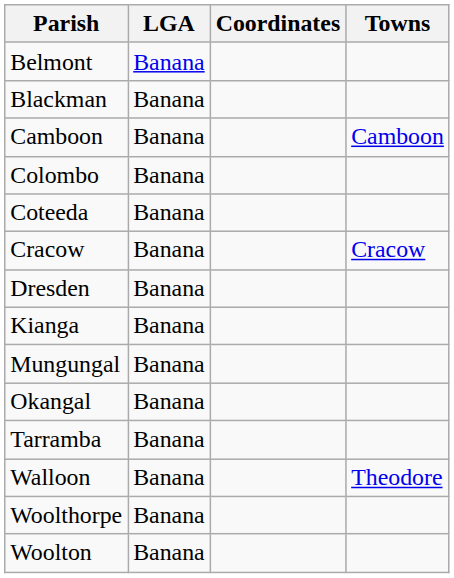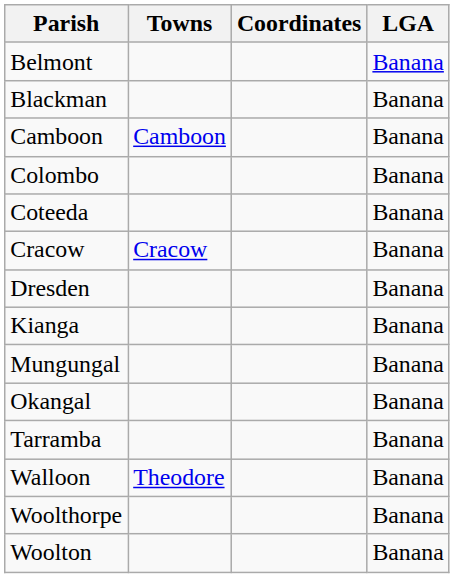 <table class="wikitable sortable">
 <tr>
 <th>Parish</th>
+<th>Towns</th>
+<th>Coordinates</th>
 <th>LGA</th>
-<th>Coordinates</th>
-<th>Towns</th>
 </tr>
 <tr>
 <td>Belmont</td>
-<td><a href='#'>Banana</a></td>
 <td></td>
 <td></td>
+<td><a href='#'>Banana</a></td>
 </tr>
 <tr>
 <td>Blackman</td>
-<td>Banana</td>
 <td></td>
 <td></td>
+<td>Banana</td>
 </tr>
 <tr>
 <td>Camboon</td>
+<td><a href='#'>Camboon</a></td>
+<td></td>
 <td>Banana</td>
-<td></td>
-<td><a href='#'>Camboon</a></td>
 </tr>
 <tr>
 <td>Colombo</td>
-<td>Banana</td>
 <td></td>
 <td></td>
+<td>Banana</td>
 </tr>
 <tr>
 <td>Coteeda</td>
-<td>Banana</td>
 <td></td>
 <td></td>
+<td>Banana</td>
 </tr>
 <tr>
 <td>Cracow</td>
+<td><a href='#'>Cracow</a></td>
+<td></td>
 <td>Banana</td>
-<td></td>
-<td><a href='#'>Cracow</a></td>
 </tr>
 <tr>
 <td>Dresden</td>
-<td>Banana</td>
 <td></td>
 <td></td>
+<td>Banana</td>
 </tr>
 <tr>
 <td>Kianga</td>
-<td>Banana</td>
 <td></td>
 <td></td>
+<td>Banana</td>
 </tr>
 <tr>
 <td>Mungungal</td>
-<td>Banana</td>
 <td></td>
 <td></td>
+<td>Banana</td>
 </tr>
 <tr>
 <td>Okangal</td>
-<td>Banana</td>
 <td></td>
 <td></td>
+<td>Banana</td>
 </tr>
 <tr>
 <td>Tarramba</td>
-<td>Banana</td>
 <td></td>
 <td></td>
+<td>Banana</td>
 </tr>
 <tr>
 <td>Walloon</td>
+<td><a href='#'>Theodore</a></td>
+<td></td>
 <td>Banana</td>
-<td></td>
-<td><a href='#'>Theodore</a></td>
 </tr>
 <tr>
 <td>Woolthorpe</td>
-<td>Banana</td>
 <td></td>
 <td></td>
+<td>Banana</td>
 </tr>
 <tr>
 <td>Woolton</td>
-<td>Banana</td>
 <td></td>
 <td></td>
+<td>Banana</td>
 </tr>
 </table>
